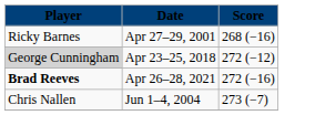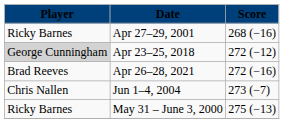 <table class="wikitable">
 <tr>
 <th style="background:#00407a;"><span>Player</span></th>
 <th style="background:#00407a;"><span>Date</span></th>
 <th style="background:#00407a;"><span>Score</span></th>
 </tr>
 <tr>
 <td>Ricky Barnes</td>
 <td>Apr 27–29, 2001</td>
 <td>268 (−16)</td>
 </tr>
 <tr>
 <td style="background: lightgrey;">George Cunningham</td>
 <td>Apr 23–25, 2018</td>
 <td>272 (−12)</td>
 </tr>
 <tr>
-<td><strong>Brad Reeves</strong></td>
+<td>Brad Reeves</td>
 <td>Apr 26–28, 2021</td>
 <td>272 (−16)</td>
 </tr>
 <tr>
 <td>Chris Nallen</td>
 <td>Jun 1–4, 2004</td>
 <td>273 (−7)</td>
 </tr>
 <tr>
+<td>Ricky Barnes</td>
+<td>May 31 – June 3, 2000</td>
+<td>275 (−13)</td>
+</tr>
+<tr>
 </tr>
 </table>
